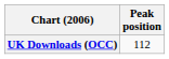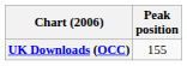 <table class="wikitable plainrowheaders">
 <tr>
 <th scope="col">Chart (2006)</th>
 <th scope="col">Peak<br>position</th>
 </tr>
 <tr>
 <th scope="row"><a href='#'>UK Downloads</a> (<a href='#'>OCC</a>)</th>
-<td align="center">112</td>
+<td align="center">155</td>
 </tr>
 </table>
